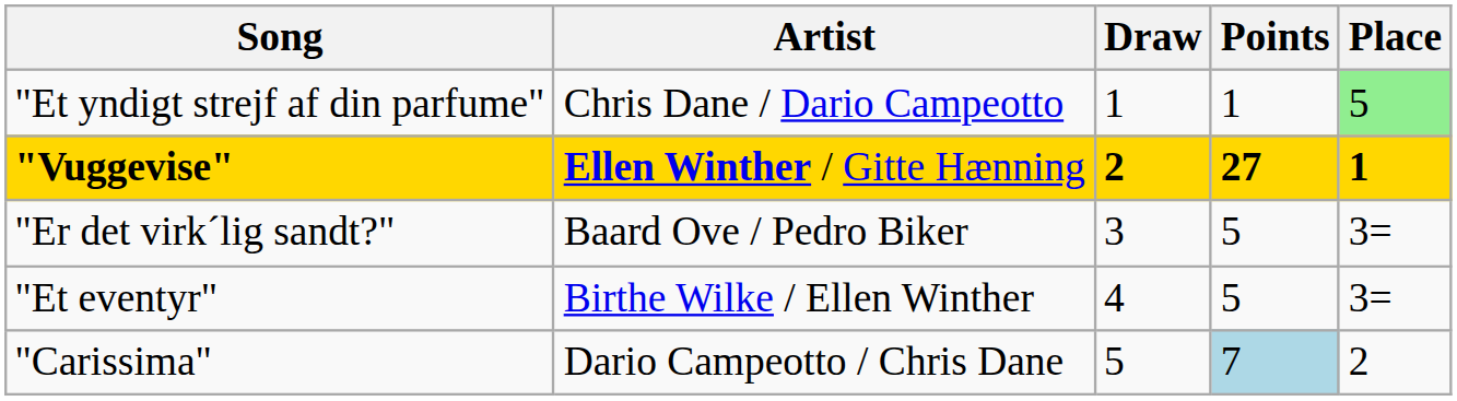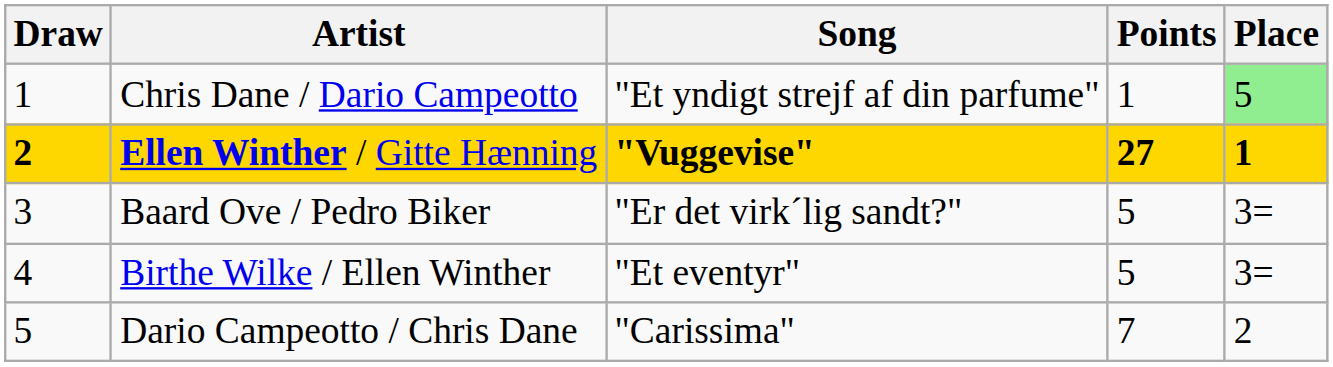 <table class="sortable wikitable" style="margin: 1em auto 1em auto">
 <tr>
+<th>Draw</th>
+<th>Artist</th>
 <th>Song</th>
-<th>Artist</th>
-<th>Draw</th>
 <th>Points</th>
 <th>Place</th>
 </tr>
 <tr>
+<td>1</td>
+<td>Chris Dane / <a href='#'>Dario Campeotto</a></td>
 <td>"Et yndigt strejf af din parfume"</td>
-<td>Chris Dane / <a href='#'>Dario Campeotto</a></td>
-<td>1</td>
 <td>1</td>
 <td style="background: lightgreen;">5</td>
 </tr>
 <tr bgcolor="#FFD700">
+<td><strong>2</strong></td>
+<td><strong><a href='#'>Ellen Winther</a></strong> / <a href='#'>Gitte Hænning</a></td>
 <td><strong>"Vuggevise"</strong></td>
-<td><strong><a href='#'>Ellen Winther</a></strong> / <a href='#'>Gitte Hænning</a></td>
-<td><strong>2</strong></td>
 <td><strong>27</strong></td>
 <td><strong>1</strong></td>
 </tr>
 <tr>
+<td>3</td>
+<td>Baard Ove / Pedro Biker</td>
 <td>"Er det virk´lig sandt?"</td>
-<td>Baard Ove / Pedro Biker</td>
-<td>3</td>
 <td>5</td>
 <td>3=</td>
 </tr>
 <tr>
+<td>4</td>
+<td><a href='#'>Birthe Wilke</a> / Ellen Winther</td>
 <td>"Et eventyr"</td>
-<td><a href='#'>Birthe Wilke</a> / Ellen Winther</td>
-<td>4</td>
 <td>5</td>
 <td>3=</td>
 </tr>
 <tr>
+<td>5</td>
+<td>Dario Campeotto / Chris Dane</td>
 <td>"Carissima"</td>
-<td>Dario Campeotto / Chris Dane</td>
-<td>5</td>
-<td style="background: lightblue;">7</td>
+<td>7</td>
 <td>2</td>
 </tr>
 </table>
